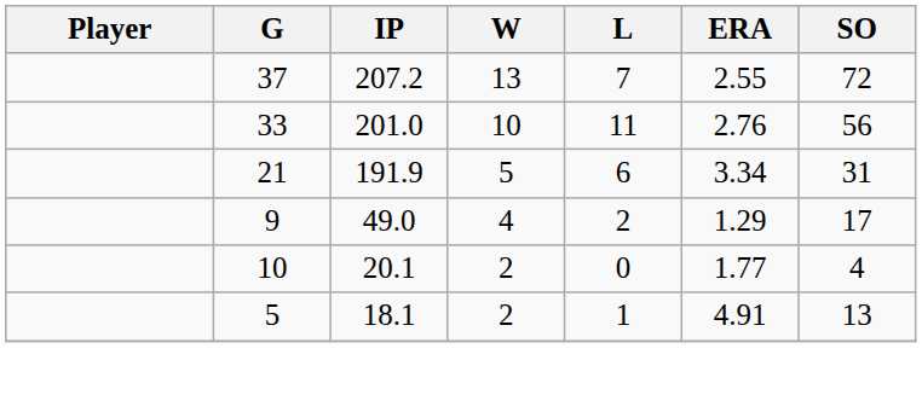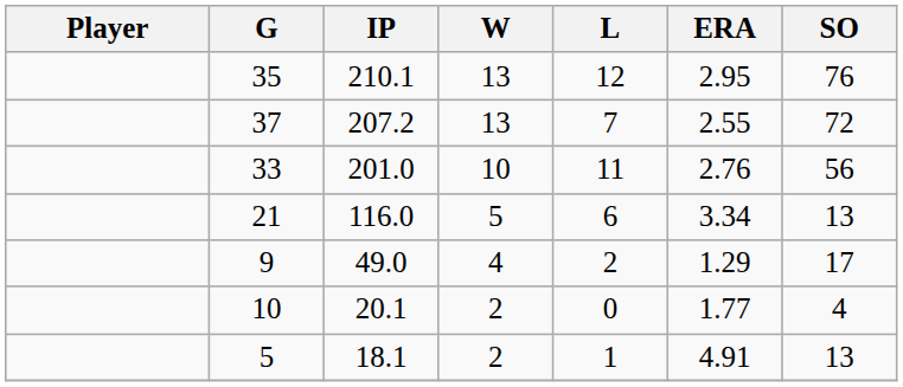 <table class="wikitable sortable">
 <tr>
 <th bgcolor="#DDDDFF" width="16%">Player</th>
 <th bgcolor="#DDDDFF" width="9%">G</th>
 <th bgcolor="#DDDDFF" width="9%">IP</th>
 <th bgcolor="#DDDDFF" width="9%">W</th>
 <th bgcolor="#DDDDFF" width="9%">L</th>
 <th bgcolor="#DDDDFF" width="9%">ERA</th>
 <th bgcolor="#DDDDFF" width="9%">SO</th>
+</tr>
+<tr align="center">
+<td></td>
+<td>35</td>
+<td>210.1</td>
+<td>13</td>
+<td>12</td>
+<td>2.95</td>
+<td>76</td>
 </tr>
 <tr align="center">
 <td></td>
 <td>37</td>
 <td>207.2</td>
 <td>13</td>
 <td>7</td>
 <td>2.55</td>
 <td>72</td>
 </tr>
 <tr align="center">
 <td></td>
 <td>33</td>
 <td>201.0</td>
 <td>10</td>
 <td>11</td>
 <td>2.76</td>
 <td>56</td>
 </tr>
 <tr align="center">
 <td></td>
 <td>21</td>
-<td>191.9</td>
+<td>116.0</td>
 <td>5</td>
 <td>6</td>
 <td>3.34</td>
-<td>31</td>
+<td>13</td>
 </tr>
 <tr align="center">
 <td></td>
 <td>9</td>
 <td>49.0</td>
 <td>4</td>
 <td>2</td>
 <td>1.29</td>
 <td>17</td>
 </tr>
 <tr align="center">
 <td></td>
 <td>10</td>
 <td>20.1</td>
 <td>2</td>
 <td>0</td>
 <td>1.77</td>
 <td>4</td>
 </tr>
 <tr align="center">
 <td></td>
 <td>5</td>
 <td>18.1</td>
 <td>2</td>
 <td>1</td>
 <td>4.91</td>
 <td>13</td>
 </tr>
 <tr align="center">
 </tr>
 </table>
